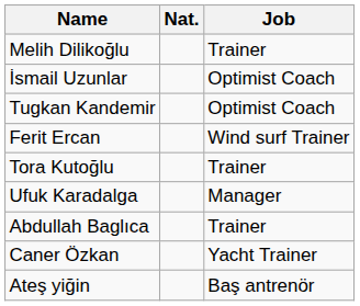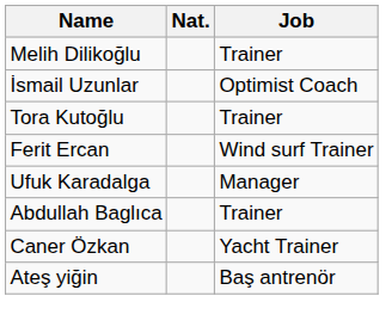 <table class="wikitable">
 <tr>
 <th>Name</th>
 <th>Nat.</th>
 <th>Job</th>
 </tr>
 <tr>
 <td>Melih Dilikoğlu</td>
 <td></td>
 <td>Trainer</td>
 </tr>
 <tr>
 <td>İsmail Uzunlar</td>
 <td></td>
 <td>Optimist Coach</td>
 </tr>
 <tr>
-<td>Tugkan Kandemir</td>
+<td>Tora Kutoğlu</td>
 <td></td>
-<td>Optimist Coach</td>
+<td>Trainer</td>
 </tr>
 <tr>
 <td>Ferit Ercan</td>
 <td></td>
 <td>Wind surf Trainer</td>
-</tr>
-<tr>
-<td>Tora Kutoğlu</td>
-<td></td>
-<td>Trainer</td>
 </tr>
 <tr>
 <td>Ufuk Karadalga</td>
 <td></td>
 <td>Manager</td>
 </tr>
 <tr>
 <td>Abdullah Baglıca</td>
 <td></td>
 <td>Trainer</td>
 </tr>
 <tr>
 <td>Caner Özkan</td>
 <td></td>
 <td>Yacht Trainer</td>
 </tr>
 <tr>
 <td>Ateş yiğin</td>
 <td></td>
 <td>Baş antrenör</td>
 </tr>
 </table>
